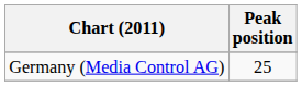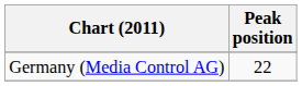 <table class="wikitable sortable">
 <tr>
 <th scope="col">Chart (2011)</th>
 <th scope="col">Peak<br>position</th>
 </tr>
 <tr>
 </tr>
 <tr>
 <td>Germany (<a href='#'>Media Control AG</a>)</td>
-<td align="center">25</td>
+<td align="center">22</td>
 </tr>
 <tr>
 </tr>
 </table>
